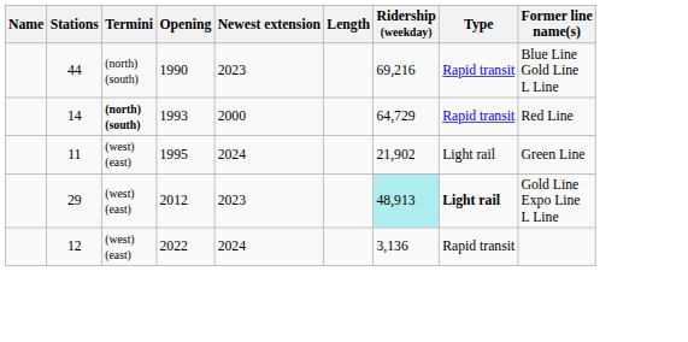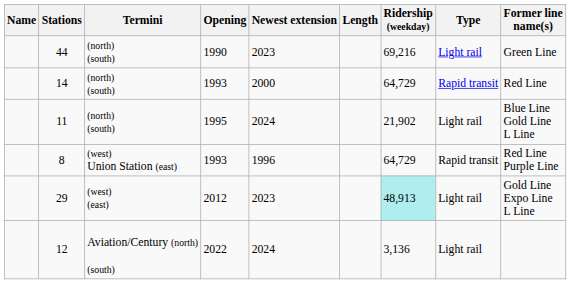 <table class="wikitable sortable">
 <tr>
 <th scope="col">Name</th>
 <th scope="col">Stations</th>
 <th scope="col">Termini</th>
 <th scope="col">Opening</th>
 <th scope="col">Newest extension</th>
 <th scope="col"; data-sort-type="number">Length</th>
 <th scope="col"; data-sort-type="number">Ridership<br><small>(weekday)</small></th>
 <th scope="col">Type</th>
 <th scope="col">Former line<br>name(s)</th>
 </tr>
 <tr>
 <td scope="row"></td>
 <td align=center>44</td>
 <td> <small>(north)</small><br> <small>(south)</small></td>
 <td>1990</td>
 <td>2023</td>
 <td></td>
 <td>69,216</td>
-<td><a href='#'>Rapid transit</a></td>
-<td> Blue Line<br> Gold Line<br> L Line</td>
+<td><a href='#'>Light rail</a></td>
+<td> Green Line</td>
 </tr>
 <tr>
 <td scope="row"></td>
 <td align="center">14</td>
-<td><strong> <small>(north)</small><br> <small>(south)</small></strong></td>
+<td> <small>(north)</small><br> <small>(south)</small></td>
 <td>1993</td>
 <td>2000</td>
 <td></td>
 <td>64,729</td>
 <td><a href='#'>Rapid transit</a></td>
 <td> Red Line</td>
 </tr>
 <tr>
 <td scope="row"></td>
 <td align="center">11</td>
-<td> <small>(west)</small><br> <small>(east)</small></td>
+<td> <small>(north)</small><br> <small>(south)</small></td>
 <td>1995</td>
 <td>2024</td>
 <td></td>
 <td>21,902</td>
 <td>Light rail</td>
-<td> Green Line</td>
+<td> Blue Line<br> Gold Line<br> L Line</td>
+</tr>
+<tr>
+<td scope="row"></td>
+<td align="center">8</td>
+<td> <small>(west)</small><br> Union Station <small>(east)</small></td>
+<td>1993</td>
+<td>1996</td>
+<td></td>
+<td>64,729</td>
+<td>Rapid transit</td>
+<td> Red Line<br> Purple Line</td>
 </tr>
 <tr>
 <td scope="row"></td>
 <td align=center>29</td>
 <td> <small>(west)</small><br> <small>(east)</small></td>
 <td>2012</td>
 <td>2023</td>
 <td></td>
 <td style="background: paleturquoise;">48,913</td>
-<td><strong>Light rail</strong></td>
+<td>Light rail</td>
 <td> Gold Line<br> Expo Line<br> L Line</td>
 </tr>
 <tr>
 <td scope="row"></td>
 <td align=center>12</td>
-<td> <small>(west)</small><br> <small>(east)</small></td>
+<td><br>Aviation/Century <small>(north)</small><br><br> <small>(south)</small></td>
 <td>2022</td>
 <td>2024</td>
 <td></td>
 <td>3,136</td>
-<td>Rapid transit</td>
+<td>Light rail</td>
 <td></td>
 </tr>
 </table>
